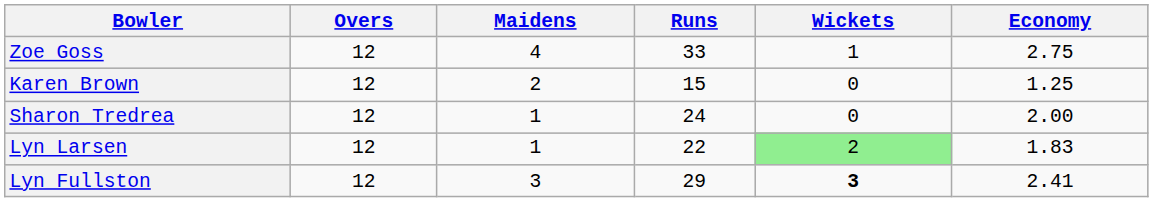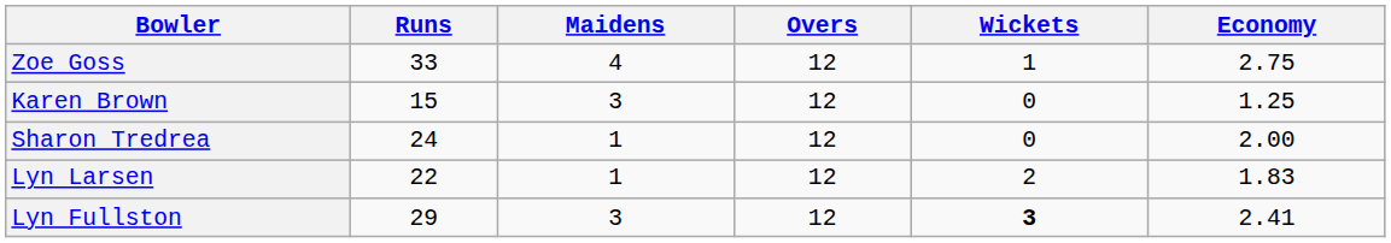 <table cellpadding="1" style="border:gray solid 1px; text-align:center; width:60%;" class="wikitable">
 <tr>
 <th scope="col" style="width:25%;"><a href='#'>Bowler</a></th>
+<th scope="col"><a href='#'>Runs</a></th>
+<th scope="col"><a href='#'>Maidens</a></th>
 <th scope="col"><a href='#'>Overs</a></th>
-<th scope="col"><a href='#'>Maidens</a></th>
-<th scope="col"><a href='#'>Runs</a></th>
 <th scope="col"><a href='#'>Wickets</a></th>
 <th scope="col"><a href='#'>Economy</a></th>
 </tr>
 <tr>
 <th scope="row" style="font-weight: normal; text-align: left;"><a href='#'>Zoe Goss</a></th>
+<td>33</td>
+<td>4</td>
 <td>12</td>
-<td>4</td>
-<td>33</td>
 <td>1</td>
 <td>2.75</td>
 </tr>
 <tr>
 <th scope="row" style="font-weight: normal; text-align: left;"><a href='#'>Karen Brown</a></th>
+<td>15</td>
+<td>3</td>
 <td>12</td>
-<td>2</td>
-<td>15</td>
 <td>0</td>
 <td>1.25</td>
 </tr>
 <tr>
 <th scope="row" style="font-weight: normal; text-align: left;"><a href='#'>Sharon Tredrea</a></th>
+<td>24</td>
+<td>1</td>
 <td>12</td>
-<td>1</td>
-<td>24</td>
 <td>0</td>
 <td>2.00</td>
 </tr>
 <tr>
 <th scope="row" style="font-weight: normal; text-align: left;"><a href='#'>Lyn Larsen</a></th>
+<td>22</td>
+<td>1</td>
 <td>12</td>
-<td>1</td>
-<td>22</td>
-<td style="background: lightgreen;">2</td>
+<td>2</td>
 <td>1.83</td>
 </tr>
 <tr>
 <th scope="row" style="font-weight: normal; text-align: left;"><a href='#'>Lyn Fullston</a></th>
+<td>29</td>
+<td>3</td>
 <td>12</td>
-<td>3</td>
-<td>29</td>
 <td><strong>3</strong></td>
 <td>2.41</td>
 </tr>
 </table>
